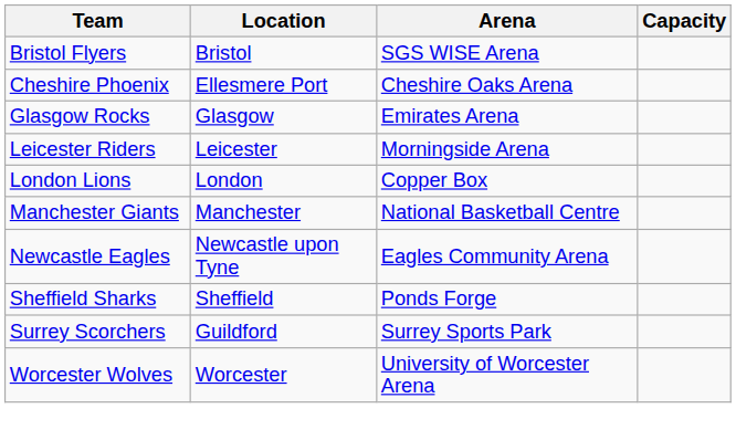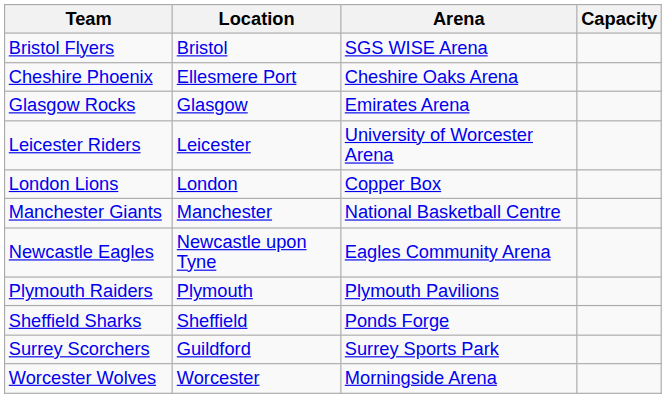 <table class="wikitable sortable">
 <tr>
 <th scope="col" style="width: 140px;">Team</th>
 <th scope="col" style="width: 140px;">Location</th>
 <th scope="col" style="width: 200px;">Arena</th>
 <th>Capacity</th>
 </tr>
 <tr>
 <td><a href='#'>Bristol Flyers</a></td>
 <td><a href='#'>Bristol</a></td>
 <td><a href='#'>SGS WISE Arena</a></td>
 <td></td>
 </tr>
 <tr>
 <td><a href='#'>Cheshire Phoenix</a></td>
 <td><a href='#'>Ellesmere Port</a></td>
 <td><a href='#'>Cheshire Oaks Arena</a></td>
 <td></td>
 </tr>
 <tr>
 <td><a href='#'>Glasgow Rocks</a></td>
 <td><a href='#'>Glasgow</a></td>
 <td><a href='#'>Emirates Arena</a></td>
 <td></td>
 </tr>
 <tr>
 <td><a href='#'>Leicester Riders</a></td>
 <td><a href='#'>Leicester</a></td>
-<td><a href='#'>Morningside Arena</a></td>
+<td><a href='#'>University of Worcester Arena</a></td>
 <td></td>
 </tr>
 <tr>
 <td><a href='#'>London Lions</a></td>
 <td><a href='#'>London</a></td>
 <td><a href='#'>Copper Box</a></td>
 <td></td>
 </tr>
 <tr>
 <td><a href='#'>Manchester Giants</a></td>
 <td><a href='#'>Manchester</a></td>
 <td><a href='#'>National Basketball Centre</a></td>
 <td></td>
 </tr>
 <tr>
 <td><a href='#'>Newcastle Eagles</a></td>
 <td><a href='#'>Newcastle upon Tyne</a></td>
 <td><a href='#'>Eagles Community Arena</a></td>
 <td></td>
 </tr>
 <tr>
+<td><a href='#'>Plymouth Raiders</a></td>
+<td><a href='#'>Plymouth</a></td>
+<td><a href='#'>Plymouth Pavilions</a></td>
+<td></td>
+</tr>
+<tr>
 <td><a href='#'>Sheffield Sharks</a></td>
 <td><a href='#'>Sheffield</a></td>
 <td><a href='#'>Ponds Forge</a></td>
 <td></td>
 </tr>
 <tr>
 <td><a href='#'>Surrey Scorchers</a></td>
 <td><a href='#'>Guildford</a></td>
 <td><a href='#'>Surrey Sports Park</a></td>
 <td></td>
 </tr>
 <tr>
 <td><a href='#'>Worcester Wolves</a></td>
 <td><a href='#'>Worcester</a></td>
-<td><a href='#'>University of Worcester Arena</a></td>
+<td><a href='#'>Morningside Arena</a></td>
 <td></td>
 </tr>
 </table>
